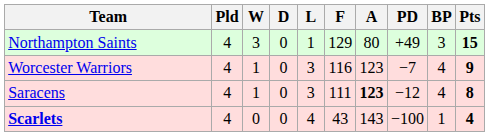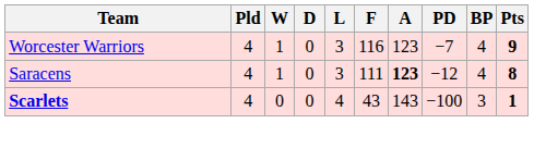 <table class="wikitable" style="text-align:center">
 <tr>
 <th width="200">Team</th>
 <th width="20">Pld</th>
 <th width="20">W</th>
 <th width="20">D</th>
 <th width="20">L</th>
 <th width="20">F</th>
 <th width="20">A</th>
 <th width="20">PD</th>
 <th width="20">BP</th>
 <th width="20">Pts</th>
-</tr>
-<tr bgcolor="#ddffdd">
-<td align=left><a href='#'>Northampton Saints</a></td>
-<td>4</td>
-<td>3</td>
-<td>0</td>
-<td>1</td>
-<td>129</td>
-<td>80</td>
-<td>+49</td>
-<td>3</td>
-<td><strong>15</strong></td>
 </tr>
 <tr bgcolor="ffdddd">
 <td align=left><a href='#'>Worcester Warriors</a></td>
 <td>4</td>
 <td>1</td>
 <td>0</td>
 <td>3</td>
 <td>116</td>
 <td>123</td>
 <td>−7</td>
 <td>4</td>
 <td><strong>9</strong></td>
 </tr>
 <tr bgcolor="ffdddd">
 <td align=left><a href='#'>Saracens</a></td>
 <td>4</td>
 <td>1</td>
 <td>0</td>
 <td>3</td>
 <td>111</td>
 <td><strong>123</strong></td>
 <td>−12</td>
 <td>4</td>
 <td><strong>8</strong></td>
 </tr>
 <tr bgcolor="ffdddd">
 <td align=left><strong><a href='#'>Scarlets</a></strong></td>
 <td>4</td>
 <td>0</td>
 <td>0</td>
 <td>4</td>
 <td>43</td>
 <td>143</td>
 <td>−100</td>
-<td>1</td>
-<td><strong>4</strong></td>
+<td>3</td>
+<td><strong>1</strong></td>
 </tr>
 </table>
